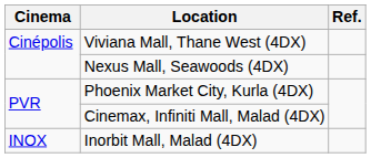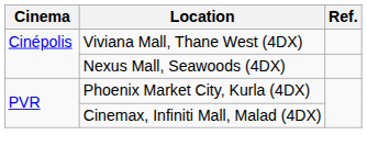 <table class="wikitable">
 <tr>
 <th width="21%">Cinema</th>
 <th>Location</th>
 <th>Ref.</th>
 </tr>
 <tr valign="top">
 <td Rowspan="2"><a href='#'>Cinépolis</a></td>
 <td>Viviana Mall, Thane West (4DX)</td>
 <td><br></td>
 </tr>
 <tr>
 <td>Nexus Mall, Seawoods (4DX)</td>
 </tr>
 <tr>
 <td Rowspan="2"><a href='#'>PVR</a></td>
 <td>Phoenix Market City, Kurla (4DX)</td>
 <td Rowspan="2"></td>
 </tr>
 <tr>
 <td>Cinemax, Infiniti Mall, Malad (4DX)</td>
 </tr>
-<tr>
-<td><a href='#'>INOX</a></td>
-<td>Inorbit Mall, Malad (4DX)</td>
-<td></td>
-</tr>
 </table>
